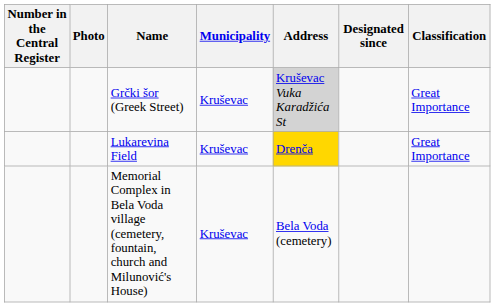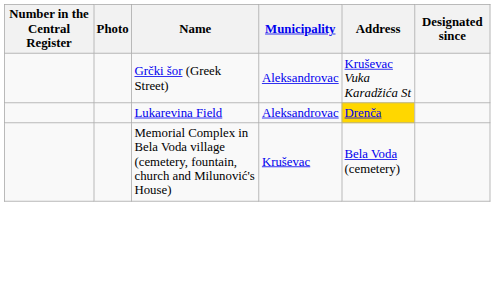 <table class="wikitable sortable">
 <tr>
 <th>Number in the Central Register</th>
 <th>Photo</th>
 <th>Name</th>
 <th><a href='#'>Municipality</a></th>
 <th>Address</th>
 <th>Designated since</th>
-<th>Classification</th>
 </tr>
 <tr>
 <td></td>
 <td></td>
 <td><a href='#'>Grčki šor</a> (Greek Street)</td>
-<td><a href='#'>Kruševac</a></td>
-<td style="background: lightgrey;"><a href='#'>Kruševac</a><br><em>Vuka Karadžića St</em><br></td>
+<td><a href='#'>Aleksandrovac</a></td>
+<td><a href='#'>Kruševac</a><br><em>Vuka Karadžića St</em><br></td>
 <td></td>
-<td><a href='#'>Great Importance</a></td>
 </tr>
 <tr>
 <td></td>
 <td></td>
 <td><a href='#'>Lukarevina Field</a></td>
-<td><a href='#'>Kruševac</a></td>
+<td><a href='#'>Aleksandrovac</a></td>
 <td style="background: gold;"><a href='#'>Drenča</a><br></td>
 <td></td>
-<td><a href='#'>Great Importance</a></td>
 </tr>
 <tr>
 <td></td>
 <td></td>
 <td>Memorial Complex in Bela Voda village<br>(cemetery, fountain, church and Milunović's House)</td>
 <td><a href='#'>Kruševac</a></td>
 <td><a href='#'>Bela Voda</a><br> (cemetery)</td>
 <td></td>
-<td></td>
 </tr>
 </table>
